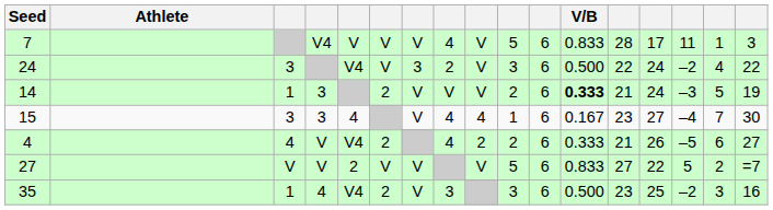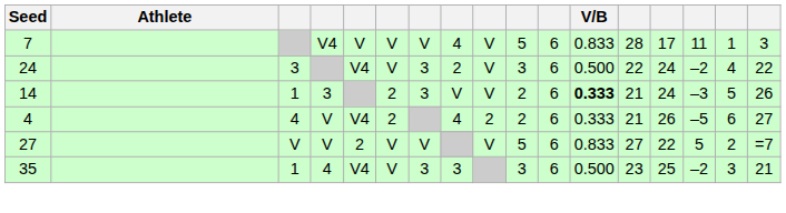 <table class="wikitable" style="text-align:center">
 <tr>
 <th width="25">Seed</th>
 <th width="220">Athlete</th>
 <th width="25"></th>
 <th width="25"></th>
 <th width="25"></th>
 <th width="25"></th>
 <th width="25"></th>
 <th width="25"></th>
 <th width="25"></th>
 <th width="25"></th>
 <th width="25"></th>
 <th width="40">V/B</th>
 <th width="25"></th>
 <th width="25"></th>
 <th width="25"></th>
 <th width="25"></th>
 <th width="25"></th>
 </tr>
 <tr bgcolor=ccffcc>
 <td>7</td>
 <td align=left></td>
 <td bgcolor="#cccccc"></td>
 <td>V4</td>
 <td>V</td>
 <td>V</td>
 <td>V</td>
 <td>4</td>
 <td>V</td>
 <td>5</td>
 <td>6</td>
 <td>0.833</td>
 <td>28</td>
 <td>17</td>
 <td>11</td>
 <td>1</td>
 <td>3</td>
 </tr>
 <tr bgcolor=ccffcc>
 <td>24</td>
 <td align=left></td>
 <td>3</td>
 <td bgcolor="#cccccc"></td>
 <td>V4</td>
 <td>V</td>
 <td>3</td>
 <td>2</td>
 <td>V</td>
 <td>3</td>
 <td>6</td>
 <td>0.500</td>
 <td>22</td>
 <td>24</td>
 <td>–2</td>
 <td>4</td>
 <td>22</td>
 </tr>
 <tr bgcolor=ccffcc>
 <td>14</td>
 <td align=left></td>
 <td>1</td>
 <td>3</td>
 <td bgcolor="#cccccc"></td>
 <td>2</td>
-<td>V</td>
+<td>3</td>
 <td>V</td>
 <td>V</td>
 <td>2</td>
 <td>6</td>
 <td><strong>0.333</strong></td>
 <td>21</td>
 <td>24</td>
 <td>–3</td>
 <td>5</td>
-<td>19</td>
-</tr>
-<tr>
-<td>15</td>
-<td align=left></td>
-<td>3</td>
-<td>3</td>
-<td>4</td>
-<td bgcolor="#cccccc"></td>
-<td>V</td>
-<td>4</td>
-<td>4</td>
-<td>1</td>
-<td>6</td>
-<td>0.167</td>
-<td>23</td>
-<td>27</td>
-<td>–4</td>
-<td>7</td>
-<td>30</td>
+<td>26</td>
 </tr>
 <tr bgcolor=ccffcc>
 <td>4</td>
 <td align=left></td>
 <td>4</td>
 <td>V</td>
 <td>V4</td>
 <td>2</td>
 <td bgcolor="#cccccc"></td>
 <td>4</td>
 <td>2</td>
 <td>2</td>
 <td>6</td>
 <td>0.333</td>
 <td>21</td>
 <td>26</td>
 <td>–5</td>
 <td>6</td>
 <td>27</td>
 </tr>
 <tr bgcolor=ccffcc>
 <td>27</td>
 <td align=left></td>
 <td>V</td>
 <td>V</td>
 <td>2</td>
 <td>V</td>
 <td>V</td>
 <td bgcolor="#cccccc"></td>
 <td>V</td>
 <td>5</td>
 <td>6</td>
 <td>0.833</td>
 <td>27</td>
 <td>22</td>
 <td>5</td>
 <td>2</td>
 <td>=7</td>
 </tr>
 <tr bgcolor=ccffcc>
 <td>35</td>
 <td align=left></td>
 <td>1</td>
 <td>4</td>
 <td>V4</td>
-<td>2</td>
 <td>V</td>
+<td>3</td>
 <td>3</td>
 <td bgcolor="#cccccc"></td>
 <td>3</td>
 <td>6</td>
 <td>0.500</td>
 <td>23</td>
 <td>25</td>
 <td>–2</td>
 <td>3</td>
-<td>16</td>
+<td>21</td>
 </tr>
 </table>
